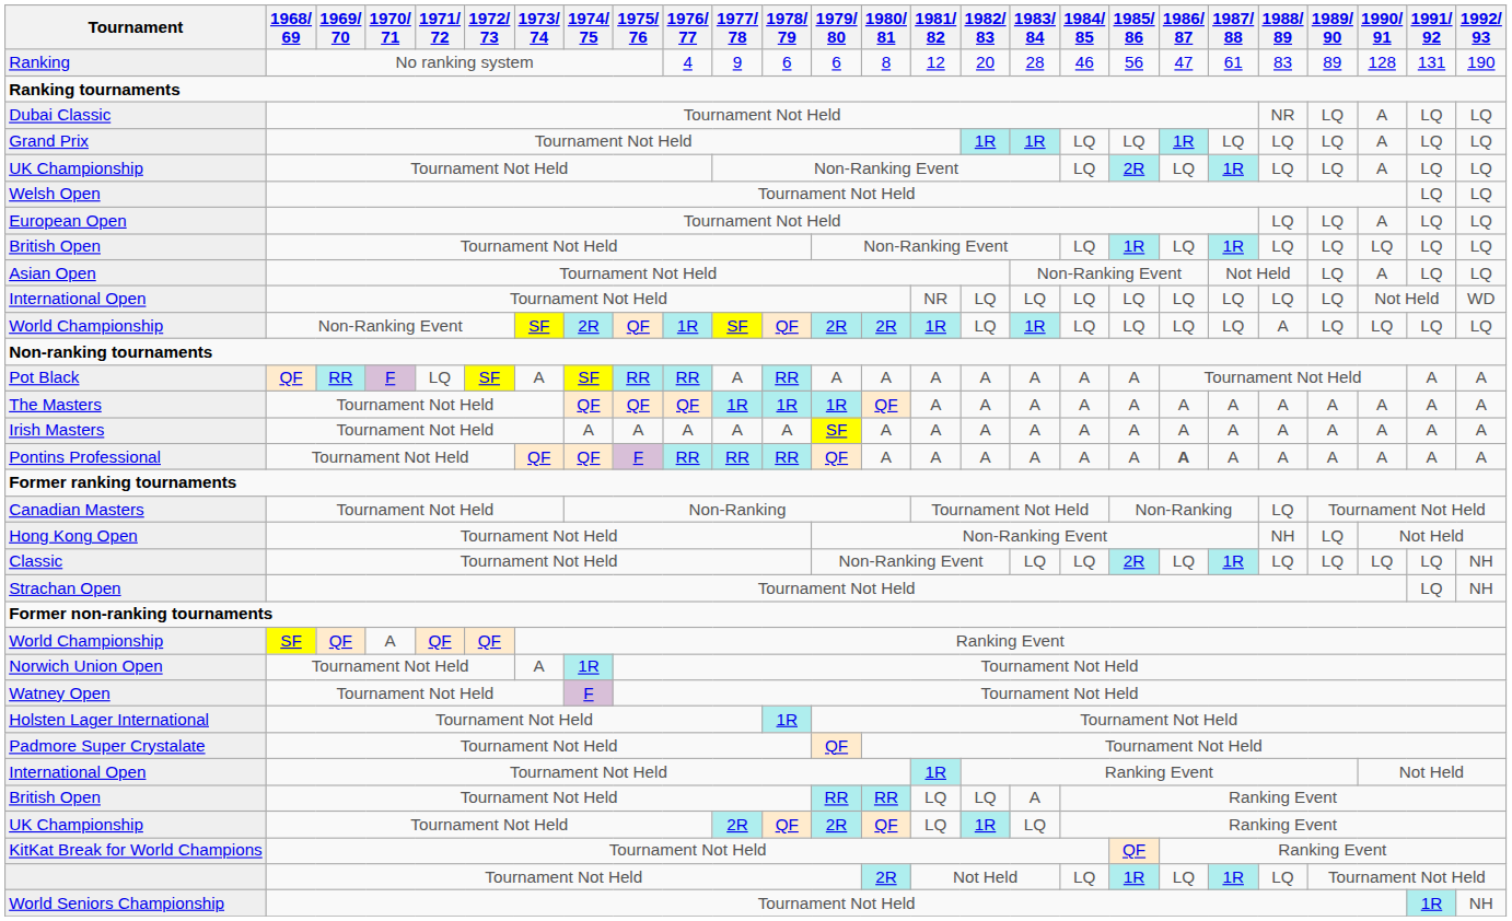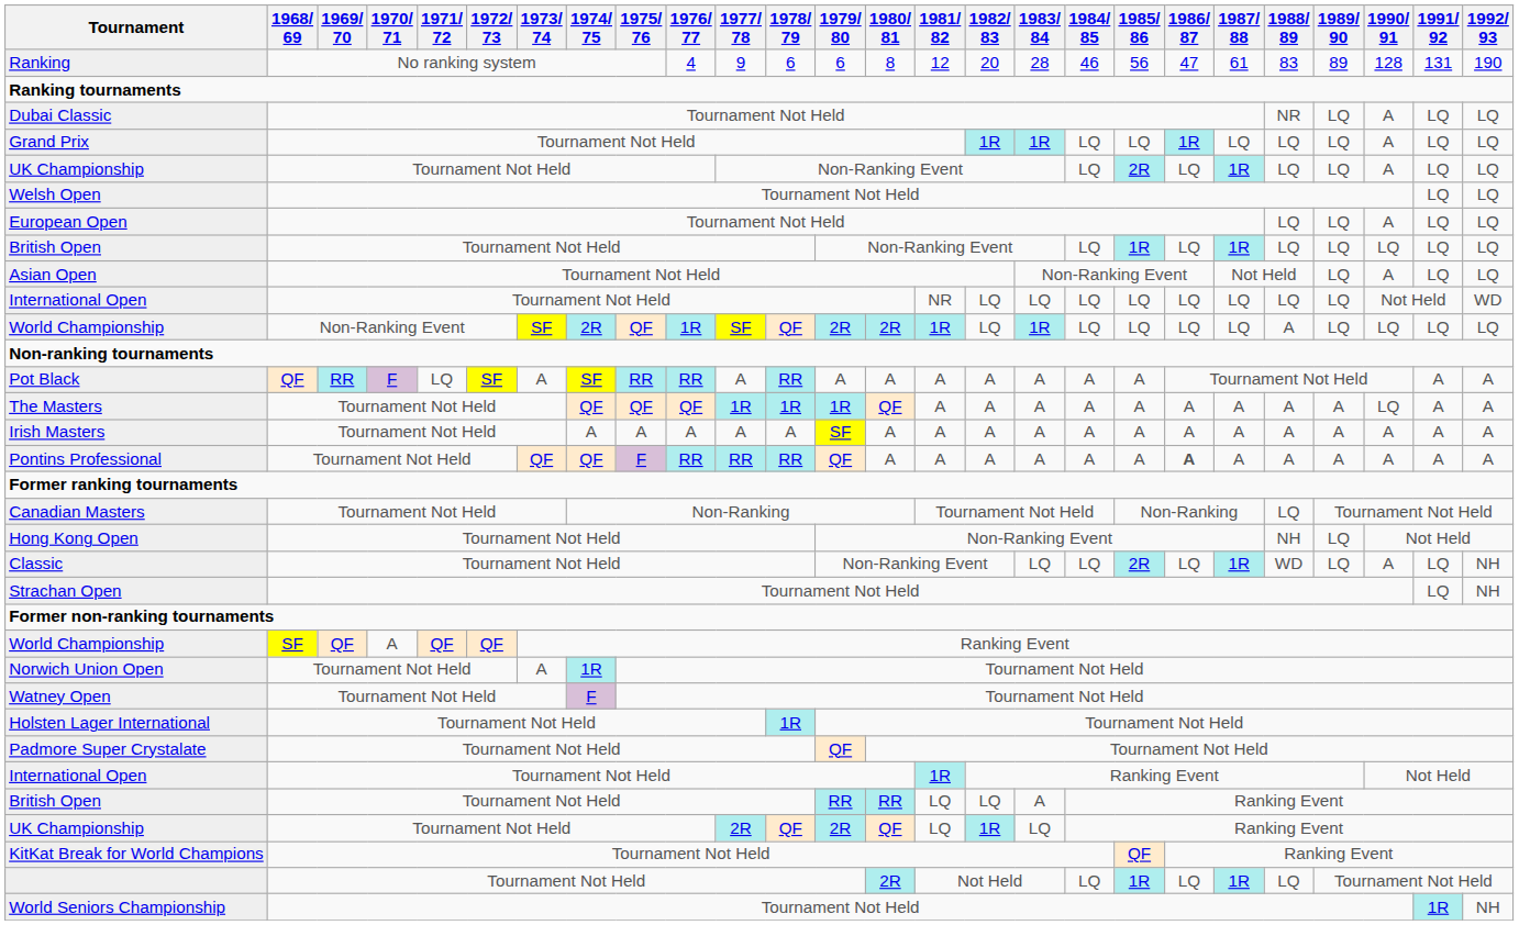 <table class="wikitable" style="font-size:85%">
 <tr>
 <th><strong>Tournament</strong></th>
 <th><a href='#'>1968/<br>69</a></th>
 <th><a href='#'>1969/<br>70</a></th>
 <th><a href='#'>1970/<br>71</a></th>
 <th><a href='#'>1971/<br>72</a></th>
 <th><a href='#'>1972/<br>73</a></th>
 <th><a href='#'>1973/<br>74</a></th>
 <th><a href='#'>1974/<br>75</a></th>
 <th><a href='#'>1975/<br>76</a></th>
 <th><a href='#'>1976/<br>77</a></th>
 <th><a href='#'>1977/<br>78</a></th>
 <th><a href='#'>1978/<br>79</a></th>
 <th><a href='#'>1979/<br>80</a></th>
 <th><a href='#'>1980/<br>81</a></th>
 <th><a href='#'>1981/<br>82</a></th>
 <th><a href='#'>1982/<br>83</a></th>
 <th><a href='#'>1983/<br>84</a></th>
 <th><a href='#'>1984/<br>85</a></th>
 <th><a href='#'>1985/<br>86</a></th>
 <th><a href='#'>1986/<br>87</a></th>
 <th><a href='#'>1987/<br>88</a></th>
 <th><a href='#'>1988/<br>89</a></th>
 <th><a href='#'>1989/<br>90</a></th>
 <th><a href='#'>1990/<br>91</a></th>
 <th><a href='#'>1991/<br>92</a></th>
 <th><a href='#'>1992/<br>93</a></th>
 </tr>
 <tr>
 <td style="background:#EFEFEF;"><a href='#'>Ranking</a></td>
 <td align="center" colspan="8" style="color:#555555;">No ranking system</td>
 <td align="center"><a href='#'>4</a></td>
 <td align="center"><a href='#'>9</a></td>
 <td align="center"><a href='#'>6</a></td>
 <td align="center"><a href='#'>6</a></td>
 <td align="center"><a href='#'>8</a></td>
 <td align="center"><a href='#'>12</a></td>
 <td align="center"><a href='#'>20</a></td>
 <td align="center"><a href='#'>28</a></td>
 <td align="center"><a href='#'>46</a></td>
 <td align="center"><a href='#'>56</a></td>
 <td align="center"><a href='#'>47</a></td>
 <td align="center"><a href='#'>61</a></td>
 <td align="center"><a href='#'>83</a></td>
 <td align="center"><a href='#'>89</a></td>
 <td align="center"><a href='#'>128</a></td>
 <td align="center"><a href='#'>131</a></td>
 <td align="center"><a href='#'>190</a></td>
 </tr>
 <tr>
 <td colspan="50"><strong>Ranking tournaments</strong></td>
 </tr>
 <tr>
 <td style="background:#EFEFEF;"><a href='#'>Dubai Classic</a></td>
 <td style="text-align:center; color:#555555;" colspan="20">Tournament Not Held</td>
 <td align="center" style="color:#555555;">NR</td>
 <td align="center" style="color:#555555;">LQ</td>
 <td align="center" style="color:#555555;">A</td>
 <td align="center" style="color:#555555;">LQ</td>
 <td align="center" style="color:#555555;">LQ</td>
 </tr>
 <tr>
 <td style="background:#EFEFEF;"><a href='#'>Grand Prix</a></td>
 <td style="text-align:center; color:#555555;" colspan="14">Tournament Not Held</td>
 <td style="text-align:center; background:#afeeee;"><a href='#'>1R</a></td>
 <td style="text-align:center; background:#afeeee;"><a href='#'>1R</a></td>
 <td align="center" style="color:#555555;">LQ</td>
 <td align="center" style="color:#555555;">LQ</td>
 <td style="text-align:center; background:#afeeee;"><a href='#'>1R</a></td>
 <td align="center" style="color:#555555;">LQ</td>
 <td align="center" style="color:#555555;">LQ</td>
 <td align="center" style="color:#555555;">LQ</td>
 <td align="center" style="color:#555555;">A</td>
 <td align="center" style="color:#555555;">LQ</td>
 <td align="center" style="color:#555555;">LQ</td>
 </tr>
 <tr>
 <td style="background:#EFEFEF;"><a href='#'>UK Championship</a></td>
 <td style="text-align:center; color:#555555;" colspan="9">Tournament Not Held</td>
 <td style="text-align:center; color:#555555;" colspan="7">Non-Ranking Event</td>
 <td style="text-align:center; color:#555555;">LQ</td>
 <td style="text-align:center; background:#afeeee;"><a href='#'>2R</a></td>
 <td style="text-align:center; color:#555555;">LQ</td>
 <td style="text-align:center; background:#afeeee;"><a href='#'>1R</a></td>
 <td style="text-align:center; color:#555555;">LQ</td>
 <td style="text-align:center; color:#555555;">LQ</td>
 <td style="text-align:center; color:#555555;">A</td>
 <td style="text-align:center; color:#555555;">LQ</td>
 <td style="text-align:center; color:#555555;">LQ</td>
 </tr>
 <tr>
 <td style="background:#EFEFEF;"><a href='#'>Welsh Open</a></td>
 <td style="text-align:center; color:#555555;" colspan="23">Tournament Not Held</td>
 <td style="text-align:center; color:#555555;">LQ</td>
 <td style="text-align:center; color:#555555;">LQ</td>
 </tr>
 <tr>
 <td style="background:#EFEFEF;"><a href='#'>European Open</a></td>
 <td style="text-align:center; color:#555555;" colspan="20">Tournament Not Held</td>
 <td align="center" style="color:#555555;">LQ</td>
 <td align="center" style="color:#555555;">LQ</td>
 <td align="center" style="color:#555555;">A</td>
 <td align="center" style="color:#555555;">LQ</td>
 <td align="center" style="color:#555555;">LQ</td>
 </tr>
 <tr>
 <td style="background:#EFEFEF;"><a href='#'>British Open</a></td>
 <td style="text-align:center; color:#555555;" colspan="11">Tournament Not Held</td>
 <td style="text-align:center; color:#555555;" colspan="5">Non-Ranking Event</td>
 <td align="center" style="color:#555555;">LQ</td>
 <td style="text-align:center; background:#afeeee;"><a href='#'>1R</a></td>
 <td align="center" style="color:#555555;">LQ</td>
 <td style="text-align:center; background:#afeeee;"><a href='#'>1R</a></td>
 <td align="center" style="color:#555555;">LQ</td>
 <td align="center" style="color:#555555;">LQ</td>
 <td align="center" style="color:#555555;">LQ</td>
 <td align="center" style="color:#555555;">LQ</td>
 <td align="center" style="color:#555555;">LQ</td>
 </tr>
 <tr>
 <td style="background:#EFEFEF;"><a href='#'>Asian Open</a></td>
 <td style="text-align:center; color:#555555;" colspan="15">Tournament Not Held</td>
 <td style="text-align:center; color:#555555;" colspan="4">Non-Ranking Event</td>
 <td style="text-align:center; color:#555555;" colspan="2">Not Held</td>
 <td align="center" style="color:#555555;">LQ</td>
 <td align="center" style="color:#555555;">A</td>
 <td align="center" style="color:#555555;">LQ</td>
 <td align="center" style="color:#555555;">LQ</td>
 </tr>
 <tr>
 <td style="background:#EFEFEF;"><a href='#'>International Open</a></td>
 <td style="text-align:center; color:#555555;" colspan="13">Tournament Not Held</td>
 <td align="center" style="color:#555555;">NR</td>
 <td align="center" style="color:#555555;">LQ</td>
 <td align="center" style="color:#555555;">LQ</td>
 <td align="center" style="color:#555555;">LQ</td>
 <td align="center" style="color:#555555;">LQ</td>
 <td align="center" style="color:#555555;">LQ</td>
 <td align="center" style="color:#555555;">LQ</td>
 <td align="center" style="color:#555555;">LQ</td>
 <td align="center" style="color:#555555;">LQ</td>
 <td style="text-align:center; color:#555555;" colspan="2">Not Held</td>
 <td align="center" style="color:#555555;">WD</td>
 </tr>
 <tr>
 <td style="background:#EFEFEF;"><a href='#'>World Championship</a></td>
 <td style="text-align:center; color:#555555;" colspan="5">Non-Ranking Event</td>
 <td style="text-align:center; background:yellow;"><a href='#'>SF</a></td>
 <td style="text-align:center; background:#afeeee;"><a href='#'>2R</a></td>
 <td style="text-align:center; background:#ffebcd;"><a href='#'>QF</a></td>
 <td style="text-align:center; background:#afeeee;"><a href='#'>1R</a></td>
 <td style="text-align:center; background:yellow;"><a href='#'>SF</a></td>
 <td style="text-align:center; background:#ffebcd;"><a href='#'>QF</a></td>
 <td style="text-align:center; background:#afeeee;"><a href='#'>2R</a></td>
 <td style="text-align:center; background:#afeeee;"><a href='#'>2R</a></td>
 <td style="text-align:center; background:#afeeee;"><a href='#'>1R</a></td>
 <td style="text-align:center; color:#555555;">LQ</td>
 <td style="text-align:center; background:#afeeee;"><a href='#'>1R</a></td>
 <td style="text-align:center; color:#555555;">LQ</td>
 <td style="text-align:center; color:#555555;">LQ</td>
 <td style="text-align:center; color:#555555;">LQ</td>
 <td style="text-align:center; color:#555555;">LQ</td>
 <td style="text-align:center; color:#555555;">A</td>
 <td style="text-align:center; color:#555555;">LQ</td>
 <td style="text-align:center; color:#555555;">LQ</td>
 <td style="text-align:center; color:#555555;">LQ</td>
 <td style="text-align:center; color:#555555;">LQ</td>
 </tr>
 <tr>
 <td colspan="50"><strong>Non-ranking tournaments</strong></td>
 </tr>
 <tr>
 <td style="background:#EFEFEF;"><a href='#'>Pot Black</a></td>
 <td style="text-align:center; background:#ffebcd;"><a href='#'>QF</a></td>
 <td style="text-align:center; background:#afeeee;"><a href='#'>RR</a></td>
 <td style="text-align:center; background:#D8BFD8;"><a href='#'>F</a></td>
 <td style="text-align:center; color:#555555;">LQ</td>
 <td style="text-align:center; background:yellow;"><a href='#'>SF</a></td>
 <td style="text-align:center; color:#555555;">A</td>
 <td style="text-align:center; background:yellow;"><a href='#'>SF</a></td>
 <td style="text-align:center; background:#afeeee;"><a href='#'>RR</a></td>
 <td style="text-align:center; background:#afeeee;"><a href='#'>RR</a></td>
 <td style="text-align:center; color:#555555;">A</td>
 <td style="text-align:center; background:#afeeee;"><a href='#'>RR</a></td>
 <td style="text-align:center; color:#555555;">A</td>
 <td style="text-align:center; color:#555555;">A</td>
 <td style="text-align:center; color:#555555;">A</td>
 <td style="text-align:center; color:#555555;">A</td>
 <td style="text-align:center; color:#555555;">A</td>
 <td style="text-align:center; color:#555555;">A</td>
 <td style="text-align:center; color:#555555;">A</td>
 <td style="text-align:center; color:#555555;" colspan="5">Tournament Not Held</td>
 <td style="text-align:center; color:#555555;">A</td>
 <td style="text-align:center; color:#555555;">A</td>
 </tr>
 <tr>
 <td style="background:#EFEFEF;"><a href='#'>The Masters</a></td>
 <td align="center" colspan="6" style="color:#555555;">Tournament Not Held</td>
 <td style="text-align:center; background:#ffebcd;"><a href='#'>QF</a></td>
 <td style="text-align:center; background:#ffebcd;"><a href='#'>QF</a></td>
 <td style="text-align:center; background:#ffebcd;"><a href='#'>QF</a></td>
 <td style="text-align:center; background:#afeeee;"><a href='#'>1R</a></td>
 <td style="text-align:center; background:#afeeee;"><a href='#'>1R</a></td>
 <td style="text-align:center; background:#afeeee;"><a href='#'>1R</a></td>
 <td style="text-align:center; background:#ffebcd;"><a href='#'>QF</a></td>
 <td style="text-align:center; color:#555555;">A</td>
 <td style="text-align:center; color:#555555;">A</td>
 <td style="text-align:center; color:#555555;">A</td>
 <td style="text-align:center; color:#555555;">A</td>
 <td style="text-align:center; color:#555555;">A</td>
 <td style="text-align:center; color:#555555;">A</td>
 <td style="text-align:center; color:#555555;">A</td>
 <td style="text-align:center; color:#555555;">A</td>
 <td style="text-align:center; color:#555555;">A</td>
-<td style="text-align:center; color:#555555;">A</td>
+<td style="text-align:center; color:#555555;">LQ</td>
 <td style="text-align:center; color:#555555;">A</td>
 <td style="text-align:center; color:#555555;">A</td>
 </tr>
 <tr>
 <td style="background:#EFEFEF;"><a href='#'>Irish Masters</a></td>
 <td style="text-align:center; color:#555555;" colspan="6">Tournament Not Held</td>
 <td style="text-align:center; color:#555555;">A</td>
 <td style="text-align:center; color:#555555;">A</td>
 <td style="text-align:center; color:#555555;">A</td>
 <td style="text-align:center; color:#555555;">A</td>
 <td style="text-align:center; color:#555555;">A</td>
 <td style="text-align:center; background:yellow;"><a href='#'>SF</a></td>
 <td style="text-align:center; color:#555555;">A</td>
 <td style="text-align:center; color:#555555;">A</td>
 <td style="text-align:center; color:#555555;">A</td>
 <td style="text-align:center; color:#555555;">A</td>
 <td style="text-align:center; color:#555555;">A</td>
 <td style="text-align:center; color:#555555;">A</td>
 <td style="text-align:center; color:#555555;">A</td>
 <td style="text-align:center; color:#555555;">A</td>
 <td style="text-align:center; color:#555555;">A</td>
 <td style="text-align:center; color:#555555;">A</td>
 <td style="text-align:center; color:#555555;">A</td>
 <td style="text-align:center; color:#555555;">A</td>
 <td style="text-align:center; color:#555555;">A</td>
 </tr>
 <tr>
 <td style="background:#EFEFEF;"><a href='#'>Pontins Professional</a></td>
 <td style="text-align:center; color:#555555;" colspan="5">Tournament Not Held</td>
 <td style="text-align:center; background:#ffebcd;"><a href='#'>QF</a></td>
 <td style="text-align:center; background:#ffebcd;"><a href='#'>QF</a></td>
 <td style="text-align:center; background:#D8BFD8;"><a href='#'>F</a></td>
 <td style="text-align:center; background:#afeeee;"><a href='#'>RR</a></td>
 <td style="text-align:center; background:#afeeee;"><a href='#'>RR</a></td>
 <td style="text-align:center; background:#afeeee;"><a href='#'>RR</a></td>
 <td style="text-align:center; background:#ffebcd;"><a href='#'>QF</a></td>
 <td align="center" style="color:#555555;">A</td>
 <td align="center" style="color:#555555;">A</td>
 <td align="center" style="color:#555555;">A</td>
 <td align="center" style="color:#555555;">A</td>
 <td align="center" style="color:#555555;">A</td>
 <td align="center" style="color:#555555;">A</td>
 <td align="center" style="color:#555555;"><strong>A</strong></td>
 <td align="center" style="color:#555555;">A</td>
 <td align="center" style="color:#555555;">A</td>
 <td align="center" style="color:#555555;">A</td>
 <td align="center" style="color:#555555;">A</td>
 <td align="center" style="color:#555555;">A</td>
 <td align="center" style="color:#555555;">A</td>
 </tr>
 <tr>
 <td colspan="50"><strong>Former ranking tournaments</strong></td>
 </tr>
 <tr>
 <td style="background:#EFEFEF;"><a href='#'>Canadian Masters</a></td>
 <td style="text-align:center; color:#555555;" colspan="6">Tournament Not Held</td>
 <td style="text-align:center; color:#555555;" colspan="7">Non-Ranking</td>
 <td style="text-align:center; color:#555555;" colspan="4">Tournament Not Held</td>
 <td style="text-align:center; color:#555555;" colspan="3">Non-Ranking</td>
 <td style="text-align:center; color:#555555;">LQ</td>
 <td style="text-align:center; color:#555555;" colspan="4">Tournament Not Held</td>
 </tr>
 <tr>
 <td style="background:#EFEFEF;"><a href='#'>Hong Kong Open</a></td>
 <td style="text-align:center; color:#555555;" colspan="11">Tournament Not Held</td>
 <td style="text-align:center; color:#555555;" colspan="9">Non-Ranking Event</td>
 <td align="center" style="color:#555555;">NH</td>
 <td style="text-align:center; color:#555555;">LQ</td>
 <td style="text-align:center; color:#555555;" colspan="3">Not Held</td>
 </tr>
 <tr>
 <td style="background:#EFEFEF;"><a href='#'>Classic</a></td>
 <td style="text-align:center; color:#555555;" colspan="11">Tournament Not Held</td>
 <td style="text-align:center; color:#555555;" colspan="4">Non-Ranking Event</td>
 <td style="text-align:center; color:#555555;">LQ</td>
 <td style="text-align:center; color:#555555;">LQ</td>
 <td style="text-align:center; background:#afeeee;"><a href='#'>2R</a></td>
 <td style="text-align:center; color:#555555;">LQ</td>
 <td style="text-align:center; background:#afeeee;"><a href='#'>1R</a></td>
-<td align="center" style="color:#555555;">LQ</td>
+<td style="text-align:center; color:#555555;">WD</td>
 <td style="text-align:center; color:#555555;">LQ</td>
-<td style="text-align:center; color:#555555;">LQ</td>
+<td style="text-align:center; color:#555555;">A</td>
 <td style="text-align:center; color:#555555;">LQ</td>
 <td style="text-align:center; color:#555555;">NH</td>
 </tr>
 <tr>
 <td style="background:#EFEFEF;"><a href='#'>Strachan Open</a></td>
 <td style="text-align:center; color:#555555;" colspan="23">Tournament Not Held</td>
 <td style="text-align:center; color:#555555;">LQ</td>
 <td style="text-align:center; color:#555555;">NH</td>
 </tr>
 <tr>
 <td colspan="50"><strong>Former non-ranking tournaments</strong></td>
 </tr>
 <tr>
 <td style="background:#EFEFEF;"><a href='#'>World Championship</a></td>
 <td style="text-align:center; background:yellow;"><a href='#'>SF</a></td>
 <td style="text-align:center; background:#ffebcd;"><a href='#'>QF</a></td>
 <td style="text-align:center; color:#555555;">A</td>
 <td style="text-align:center; background:#ffebcd;"><a href='#'>QF</a></td>
 <td style="text-align:center; background:#ffebcd;"><a href='#'>QF</a></td>
 <td style="text-align:center; color:#555555;" colspan="30">Ranking Event</td>
 </tr>
 <tr>
 <td style="background:#EFEFEF;"><a href='#'>Norwich Union Open</a></td>
 <td style="text-align:center; color:#555555;" colspan="5">Tournament Not Held</td>
 <td style="text-align:center; color:#555555;">A</td>
 <td style="text-align:center; background:#afeeee;"><a href='#'>1R</a></td>
 <td style="text-align:center; color:#555555;" colspan="30">Tournament Not Held</td>
 </tr>
 <tr>
 <td style="background:#EFEFEF;"><a href='#'>Watney Open</a></td>
 <td style="text-align:center; color:#555555;" colspan="6">Tournament Not Held</td>
 <td style="text-align:center; background:#D8BFD8;"><a href='#'>F</a></td>
 <td style="text-align:center; color:#555555;" colspan="30">Tournament Not Held</td>
 </tr>
 <tr>
 <td style="background:#EFEFEF;"><a href='#'>Holsten Lager International</a></td>
 <td style="text-align:center; color:#555555;" colspan="10">Tournament Not Held</td>
 <td style="text-align:center; background:#afeeee;"><a href='#'>1R</a></td>
 <td style="text-align:center; color:#555555;" colspan="30">Tournament Not Held</td>
 </tr>
 <tr>
 <td style="background:#EFEFEF;"><a href='#'>Padmore Super Crystalate</a></td>
 <td style="text-align:center; color:#555555;" colspan="11">Tournament Not Held</td>
 <td style="text-align:center; background:#ffebcd;"><a href='#'>QF</a></td>
 <td style="text-align:center; color:#555555;" colspan="30">Tournament Not Held</td>
 </tr>
 <tr>
 <td style="background:#EFEFEF;"><a href='#'>International Open</a></td>
 <td style="text-align:center; color:#555555;" colspan="13">Tournament Not Held</td>
 <td style="text-align:center; background:#afeeee;"><a href='#'>1R</a></td>
 <td style="text-align:center; color:#555555;" colspan="8">Ranking Event</td>
 <td style="text-align:center; color:#555555;" colspan="3">Not Held</td>
 </tr>
 <tr>
 <td style="background:#EFEFEF;"><a href='#'>British Open</a></td>
 <td style="text-align:center; color:#555555;" colspan="11">Tournament Not Held</td>
 <td style="text-align:center; background:#afeeee;"><a href='#'>RR</a></td>
 <td style="text-align:center; background:#afeeee;"><a href='#'>RR</a></td>
 <td align="center" style="color:#555555;">LQ</td>
 <td align="center" style="color:#555555;">LQ</td>
 <td align="center" style="color:#555555;">A</td>
 <td style="text-align:center; color:#555555;" colspan="9">Ranking Event</td>
 </tr>
 <tr>
 <td style="background:#EFEFEF;"><a href='#'>UK Championship</a></td>
 <td style="text-align:center; color:#555555;" colspan="9">Tournament Not Held</td>
 <td style="text-align:center; background:#afeeee;"><a href='#'>2R</a></td>
 <td style="text-align:center; background:#ffebcd;"><a href='#'>QF</a></td>
 <td style="text-align:center; background:#afeeee;"><a href='#'>2R</a></td>
 <td style="text-align:center; background:#ffebcd;"><a href='#'>QF</a></td>
 <td align="center" style="color:#555555;">LQ</td>
 <td style="text-align:center; background:#afeeee;"><a href='#'>1R</a></td>
 <td align="center" style="color:#555555;">LQ</td>
 <td style="text-align:center; color:#555555;" colspan="9">Ranking Event</td>
 </tr>
 <tr>
 <td style="background:#EFEFEF;"><a href='#'>KitKat Break for World Champions</a></td>
 <td style="text-align:center; color:#555555;" colspan="17">Tournament Not Held</td>
 <td style="text-align:center; background:#ffebcd;"><a href='#'>QF</a></td>
 <td style="text-align:center; color:#555555;" colspan="30">Ranking Event</td>
 </tr>
 <tr>
 <td style="background:#EFEFEF;"></td>
 <td style="text-align:center; color:#555555;" colspan="12">Tournament Not Held</td>
 <td style="text-align:center; background:#afeeee;"><a href='#'>2R</a></td>
 <td style="text-align:center; color:#555555;" colspan="3">Not Held</td>
 <td align="center" style="color:#555555;">LQ</td>
 <td style="text-align:center; background:#afeeee;"><a href='#'>1R</a></td>
 <td align="center" style="color:#555555;">LQ</td>
 <td style="text-align:center; background:#afeeee;"><a href='#'>1R</a></td>
 <td align="center" style="color:#555555;">LQ</td>
 <td style="text-align:center; color:#555555;" colspan="4">Tournament Not Held</td>
 </tr>
 <tr>
 <td style="background:#EFEFEF;"><a href='#'>World Seniors Championship</a></td>
 <td style="text-align:center; color:#555555;" colspan="23">Tournament Not Held</td>
 <td style="text-align:center; background:#afeeee;"><a href='#'>1R</a></td>
 <td align="center" style="color:#555555;">NH</td>
 </tr>
 </table>
